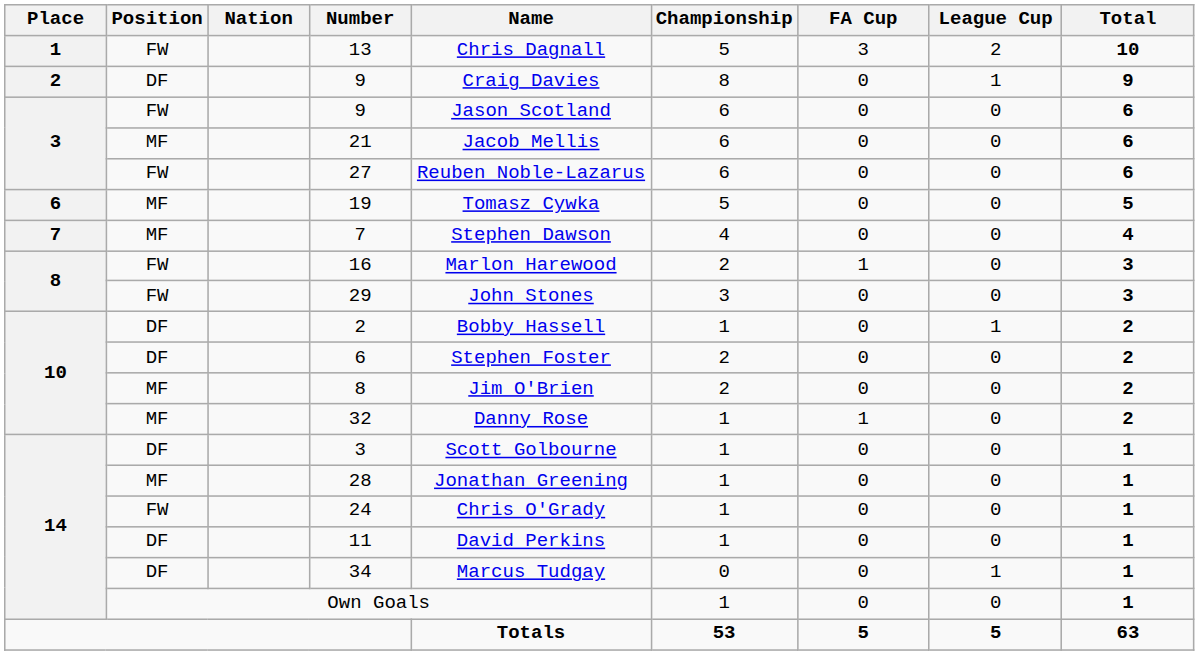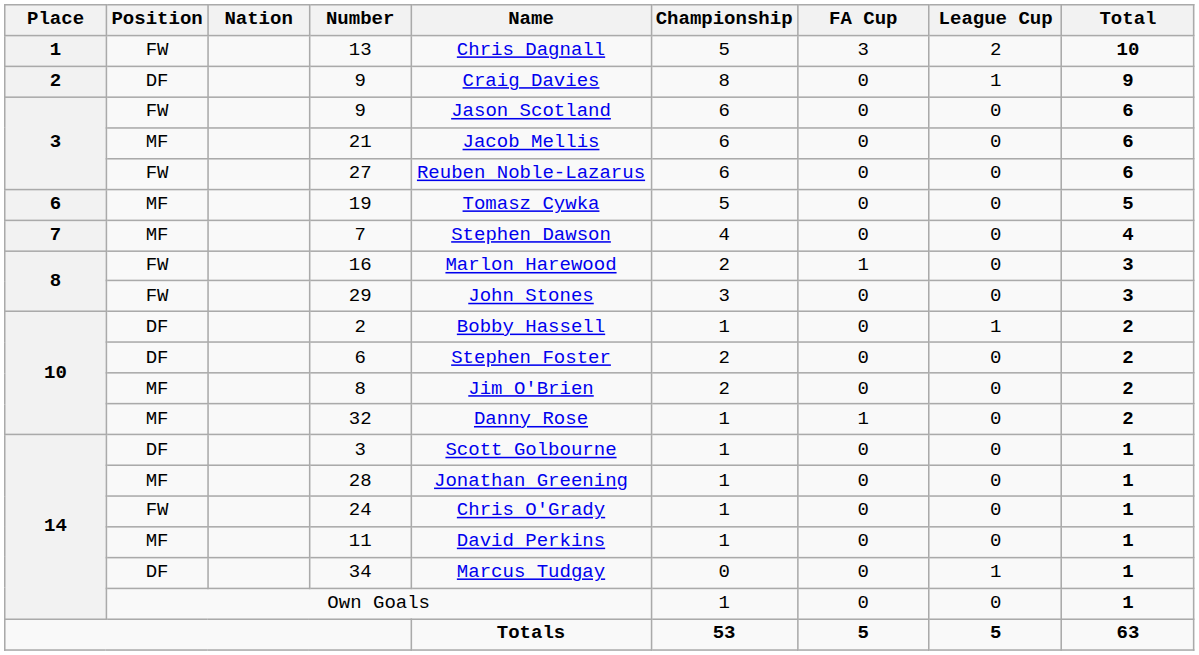 <table class="wikitable" style="font-size: 95%; text-align: center;">
 <tr>
 <th width=60>Place</th>
 <th width=60>Position</th>
 <th width=60>Nation</th>
 <th width=60>Number</th>
 <th width=150>Name</th>
 <th width=80>Championship</th>
 <th width=80>FA Cup</th>
 <th width=80>League Cup</th>
 <th width=80>Total</th>
 </tr>
 <tr>
 <th rowspan="1">1</th>
 <td>FW</td>
 <td></td>
 <td>13</td>
 <td><a href='#'>Chris Dagnall</a></td>
 <td>5</td>
 <td>3</td>
 <td>2</td>
 <td><strong>10</strong></td>
 </tr>
 <tr>
 <th>2</th>
 <td>DF</td>
 <td></td>
 <td>9</td>
 <td><a href='#'>Craig Davies</a></td>
 <td>8</td>
 <td>0</td>
 <td>1</td>
 <td><strong>9</strong></td>
 </tr>
 <tr>
 <th rowspan="3">3</th>
 <td>FW</td>
 <td></td>
 <td>9</td>
 <td><a href='#'>Jason Scotland</a></td>
 <td>6</td>
 <td>0</td>
 <td>0</td>
 <td><strong>6</strong></td>
 </tr>
 <tr>
 <td>MF</td>
 <td></td>
 <td>21</td>
 <td><a href='#'>Jacob Mellis</a></td>
 <td>6</td>
 <td>0</td>
 <td>0</td>
 <td><strong>6</strong></td>
 </tr>
 <tr>
 <td>FW</td>
 <td></td>
 <td>27</td>
 <td><a href='#'>Reuben Noble-Lazarus</a></td>
 <td>6</td>
 <td>0</td>
 <td>0</td>
 <td><strong>6</strong></td>
 </tr>
 <tr>
 <th rowspan="1">6</th>
 <td>MF</td>
 <td></td>
 <td>19</td>
 <td><a href='#'>Tomasz Cywka</a></td>
 <td>5</td>
 <td>0</td>
 <td>0</td>
 <td><strong>5</strong></td>
 </tr>
 <tr>
 <th rowspan="1">7</th>
 <td>MF</td>
 <td></td>
 <td>7</td>
 <td><a href='#'>Stephen Dawson</a></td>
 <td>4</td>
 <td>0</td>
 <td>0</td>
 <td><strong>4</strong></td>
 </tr>
 <tr>
 <th rowspan="2">8</th>
 <td>FW</td>
 <td></td>
 <td>16</td>
 <td><a href='#'>Marlon Harewood</a></td>
 <td>2</td>
 <td>1</td>
 <td>0</td>
 <td><strong>3</strong></td>
 </tr>
 <tr>
 <td>FW</td>
 <td></td>
 <td>29</td>
 <td><a href='#'>John Stones</a></td>
 <td>3</td>
 <td>0</td>
 <td>0</td>
 <td><strong>3</strong></td>
 </tr>
 <tr>
 <th rowspan="4">10</th>
 <td>DF</td>
 <td></td>
 <td>2</td>
 <td><a href='#'>Bobby Hassell</a></td>
 <td>1</td>
 <td>0</td>
 <td>1</td>
 <td><strong>2</strong></td>
 </tr>
 <tr>
 <td>DF</td>
 <td></td>
 <td>6</td>
 <td><a href='#'>Stephen Foster</a></td>
 <td>2</td>
 <td>0</td>
 <td>0</td>
 <td><strong>2</strong></td>
 </tr>
 <tr>
 <td>MF</td>
 <td></td>
 <td>8</td>
 <td><a href='#'>Jim O'Brien</a></td>
 <td>2</td>
 <td>0</td>
 <td>0</td>
 <td><strong>2</strong></td>
 </tr>
 <tr>
 <td>MF</td>
 <td></td>
 <td>32</td>
 <td><a href='#'>Danny Rose</a></td>
 <td>1</td>
 <td>1</td>
 <td>0</td>
 <td><strong>2</strong></td>
 </tr>
 <tr>
 <th rowspan="6">14</th>
 <td>DF</td>
 <td></td>
 <td>3</td>
 <td><a href='#'>Scott Golbourne</a></td>
 <td>1</td>
 <td>0</td>
 <td>0</td>
 <td><strong>1</strong></td>
 </tr>
 <tr>
 <td>MF</td>
 <td></td>
 <td>28</td>
 <td><a href='#'>Jonathan Greening</a></td>
 <td>1</td>
 <td>0</td>
 <td>0</td>
 <td><strong>1</strong></td>
 </tr>
 <tr>
 <td>FW</td>
 <td></td>
 <td>24</td>
 <td><a href='#'>Chris O'Grady</a></td>
 <td>1</td>
 <td>0</td>
 <td>0</td>
 <td><strong>1</strong></td>
 </tr>
 <tr>
-<td>DF</td>
+<td>MF</td>
 <td></td>
 <td>11</td>
 <td><a href='#'>David Perkins</a></td>
 <td>1</td>
 <td>0</td>
 <td>0</td>
 <td><strong>1</strong></td>
 </tr>
 <tr>
 <td>DF</td>
 <td></td>
 <td>34</td>
 <td><a href='#'>Marcus Tudgay</a></td>
 <td>0</td>
 <td>0</td>
 <td>1</td>
 <td><strong>1</strong></td>
 </tr>
 <tr>
 <td colspan="4">Own Goals</td>
 <td>1</td>
 <td>0</td>
 <td>0</td>
 <td><strong>1</strong></td>
 </tr>
 <tr>
 <td colspan="4"></td>
 <td><strong>Totals</strong></td>
 <td><strong>53</strong></td>
 <td><strong>5</strong></td>
 <td><strong>5</strong></td>
 <td><strong>63</strong></td>
 </tr>
 </table>
